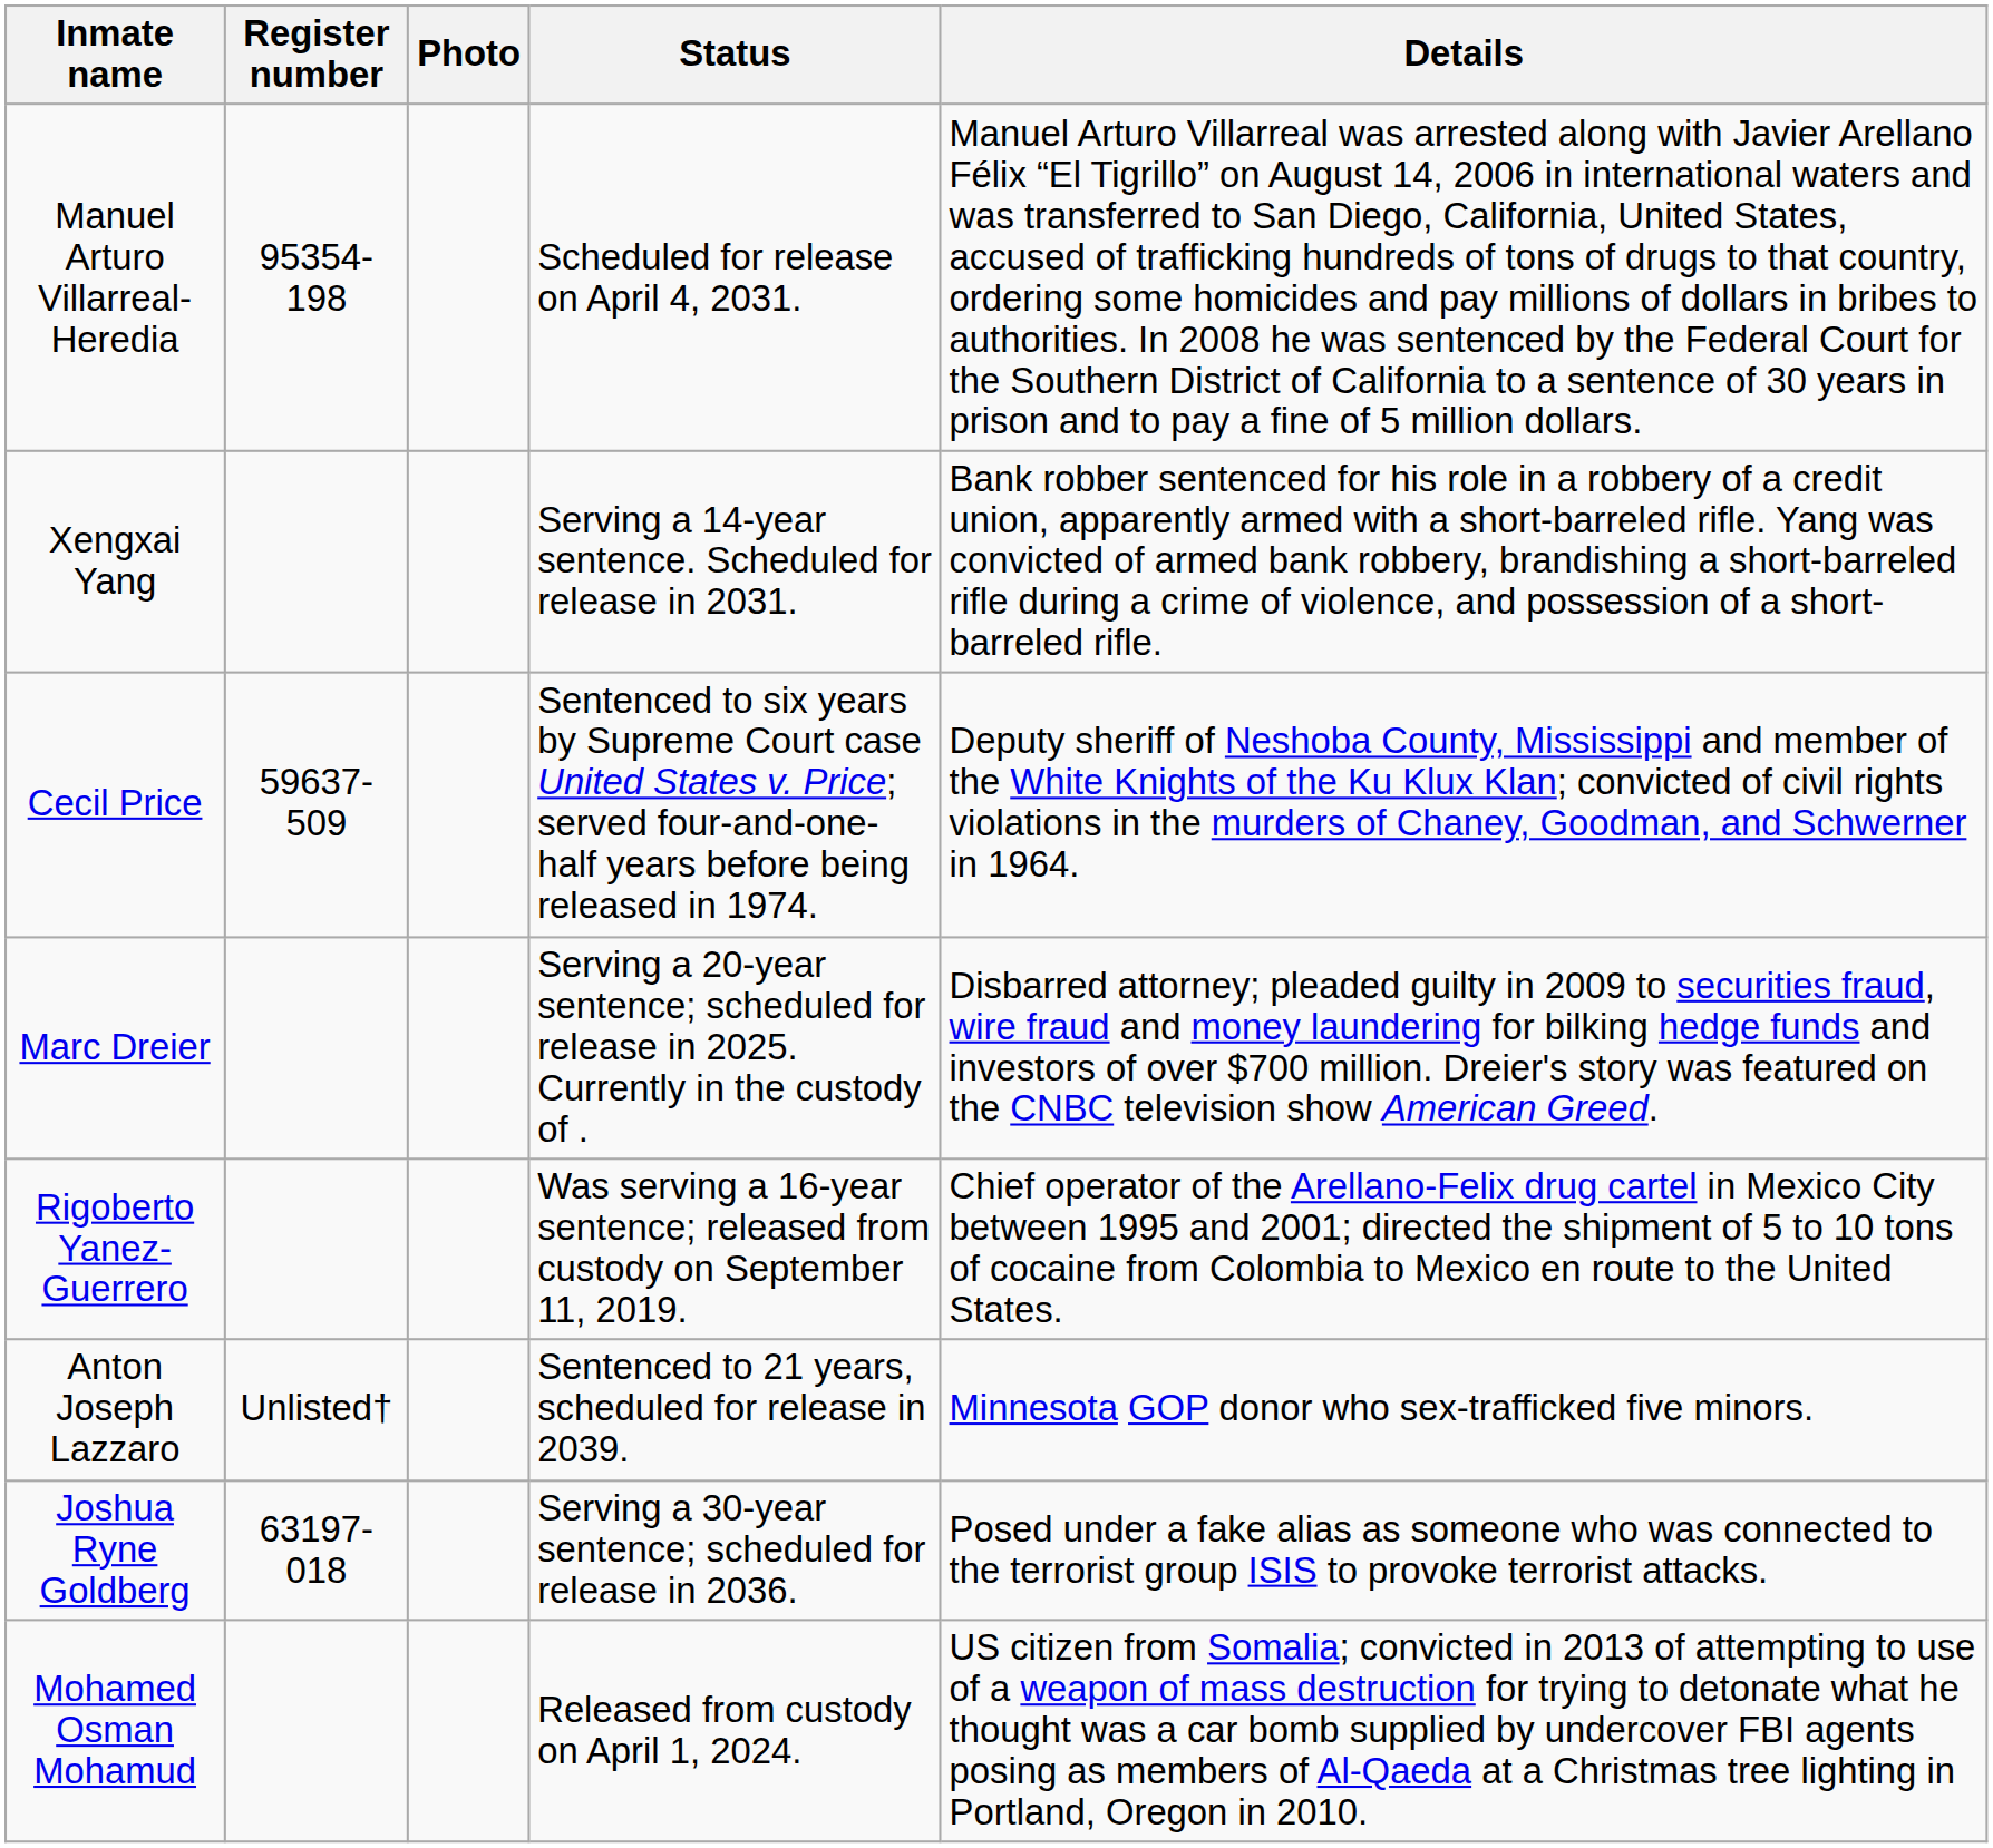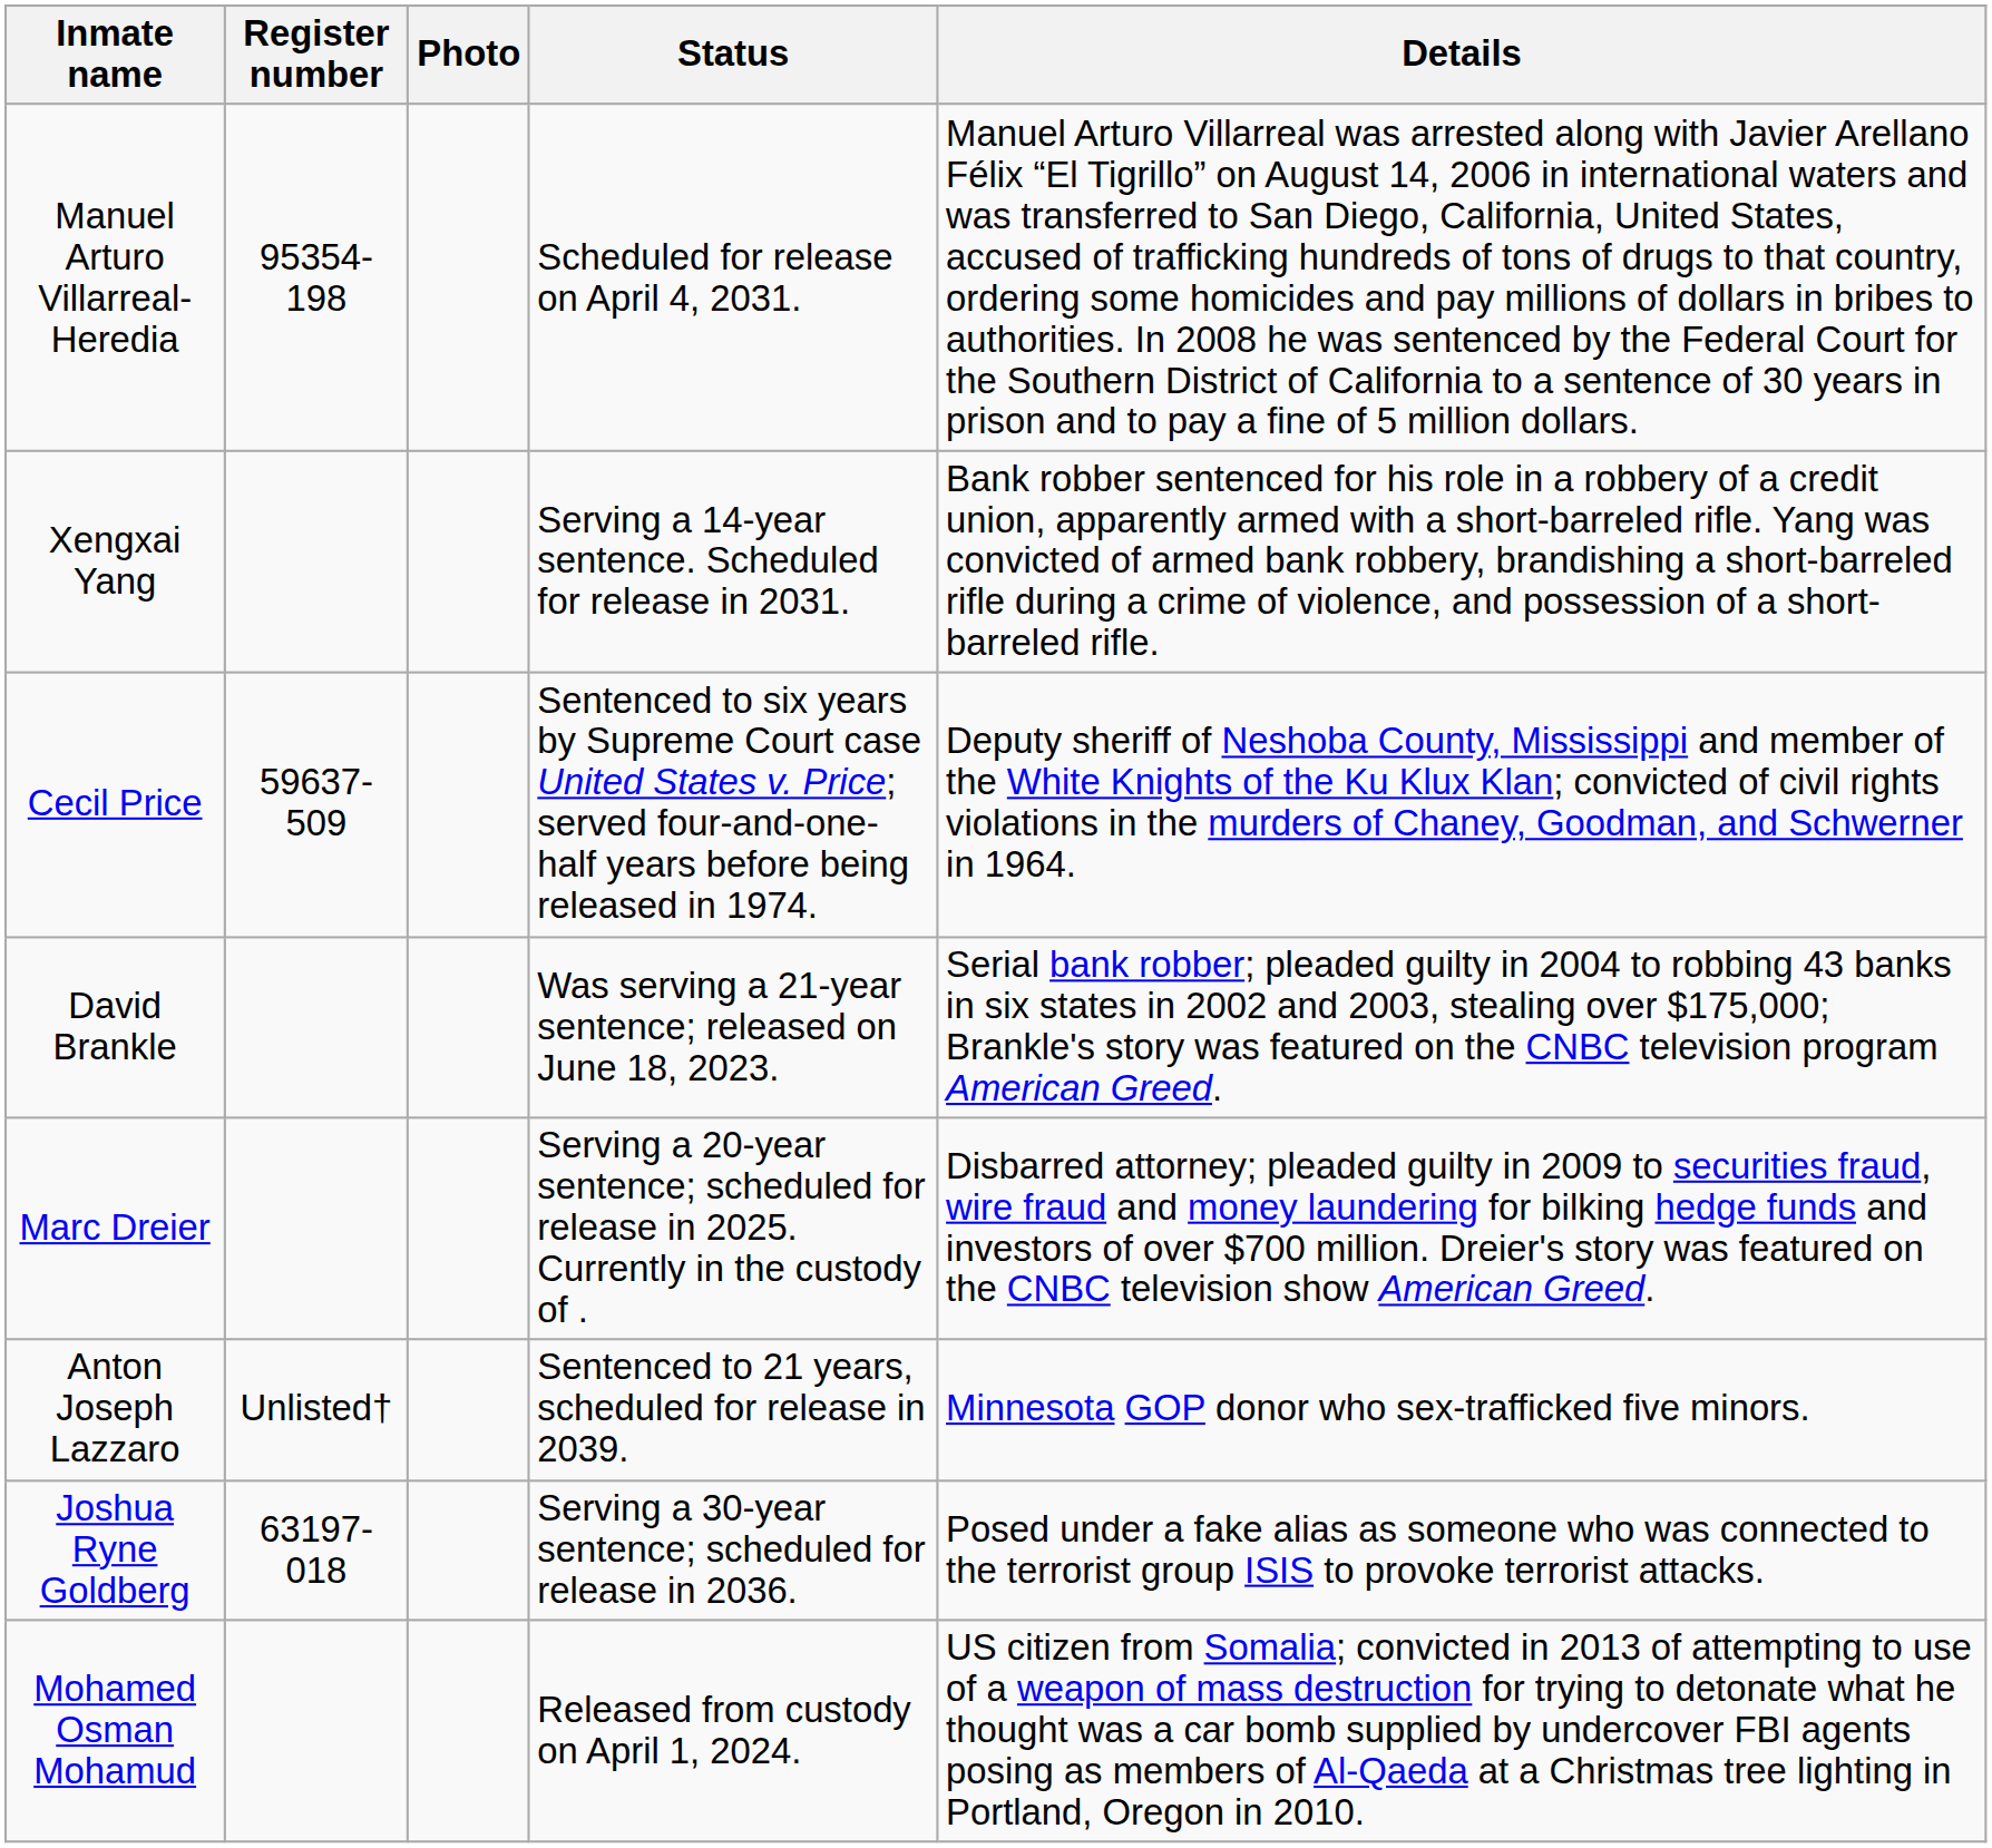 <table class="wikitable sortable">
 <tr>
 <th>Inmate name</th>
 <th>Register number</th>
 <th>Photo</th>
 <th>Status</th>
 <th>Details</th>
 </tr>
 <tr>
 <td style="text-align:center;">Manuel Arturo Villarreal-Heredia</td>
 <td style="text-align:center;">95354-198</td>
 <td></td>
 <td>Scheduled for release on April 4, 2031.</td>
 <td>Manuel Arturo Villarreal was arrested along with Javier Arellano Félix “El Tigrillo” on August 14, 2006 in international waters and was transferred to San Diego, California, United States, accused of trafficking hundreds of tons of drugs to that country, ordering some homicides and pay millions of dollars in bribes to authorities. In 2008 he was sentenced by the Federal Court for the Southern District of California to a sentence of 30 years in prison and to pay a fine of 5 million dollars.</td>
 </tr>
 <tr>
 <td style="text-align:center;">Xengxai Yang</td>
 <td style="text-align:center;"></td>
 <td></td>
 <td>Serving a 14-year sentence. Scheduled for release in 2031.</td>
 <td>Bank robber sentenced for his role in a robbery of a credit union, apparently armed with a short-barreled rifle. Yang was convicted of armed bank robbery, brandishing a short-barreled rifle during a crime of violence, and possession of a short-barreled rifle.</td>
 </tr>
 <tr>
 <td style="text-align:center;"><a href='#'>Cecil Price</a></td>
 <td style="text-align:center;">59637-509</td>
 <td></td>
 <td>Sentenced to six years by Supreme Court case <em><a href='#'>United States v. Price</a></em>; served four-and-one-half years before being released in 1974.</td>
 <td>Deputy sheriff of <a href='#'>Neshoba County, Mississippi</a> and member of the <a href='#'>White Knights of the Ku Klux Klan</a>; convicted of civil rights violations in the <a href='#'>murders of Chaney, Goodman, and Schwerner</a> in 1964.</td>
 </tr>
 <tr>
+<td style="text-align:center;">David Brankle</td>
+<td style="text-align:center;"></td>
+<td></td>
+<td>Was serving a 21-year sentence; released on June 18, 2023.</td>
+<td>Serial <a href='#'>bank robber</a>; pleaded guilty in 2004 to robbing 43 banks in six states in 2002 and 2003, stealing over $175,000; Brankle's story was featured on the <a href='#'>CNBC</a> television program <em><a href='#'>American Greed</a></em>.</td>
+</tr>
+<tr>
 <td style="text-align:center;"><a href='#'>Marc Dreier</a></td>
 <td style="text-align:center;"></td>
 <td></td>
 <td>Serving a 20-year sentence; scheduled for release in 2025. Currently in the custody of .</td>
 <td>Disbarred attorney; pleaded guilty in 2009 to <a href='#'>securities fraud</a>, <a href='#'>wire fraud</a> and <a href='#'>money laundering</a> for bilking <a href='#'>hedge funds</a> and investors of over $700 million. Dreier's story was featured on the <a href='#'>CNBC</a> television show <em><a href='#'>American Greed</a></em>.</td>
-</tr>
-<tr>
-<td style="text-align:center;"><a href='#'>Rigoberto Yanez-Guerrero</a></td>
-<td style="text-align:center;"></td>
-<td></td>
-<td>Was serving a 16-year sentence; released from custody on September 11, 2019.</td>
-<td>Chief operator of the <a href='#'>Arellano-Felix drug cartel</a> in Mexico City between 1995 and 2001; directed the shipment of 5 to 10 tons of cocaine from Colombia to Mexico en route to the United States.</td>
 </tr>
 <tr>
 <td style="text-align:center;">Anton Joseph Lazzaro</td>
 <td style="text-align:center;">Unlisted†</td>
 <td></td>
 <td>Sentenced to 21 years, scheduled for release in 2039.</td>
 <td><a href='#'>Minnesota</a> <a href='#'>GOP</a> donor who sex-trafficked five minors.</td>
 </tr>
 <tr>
 <td style="text-align:center;"><a href='#'>Joshua Ryne Goldberg</a></td>
 <td style="text-align:center;">63197-018</td>
 <td></td>
 <td>Serving a 30-year sentence; scheduled for release in 2036.</td>
 <td>Posed under a fake alias as someone who was connected to the terrorist group <a href='#'>ISIS</a> to provoke terrorist attacks.</td>
 </tr>
 <tr>
 <td style="text-align:center;"><a href='#'>Mohamed Osman Mohamud</a></td>
 <td style="text-align:center;"> </td>
 <td></td>
 <td>Released from custody on April 1, 2024.</td>
 <td>US citizen from <a href='#'>Somalia</a>; convicted in 2013 of attempting to use of a <a href='#'>weapon of mass destruction</a> for trying to detonate what he thought was a car bomb supplied by undercover FBI agents posing as members of <a href='#'>Al-Qaeda</a> at a Christmas tree lighting in Portland, Oregon in 2010.</td>
 </tr>
 </table>
